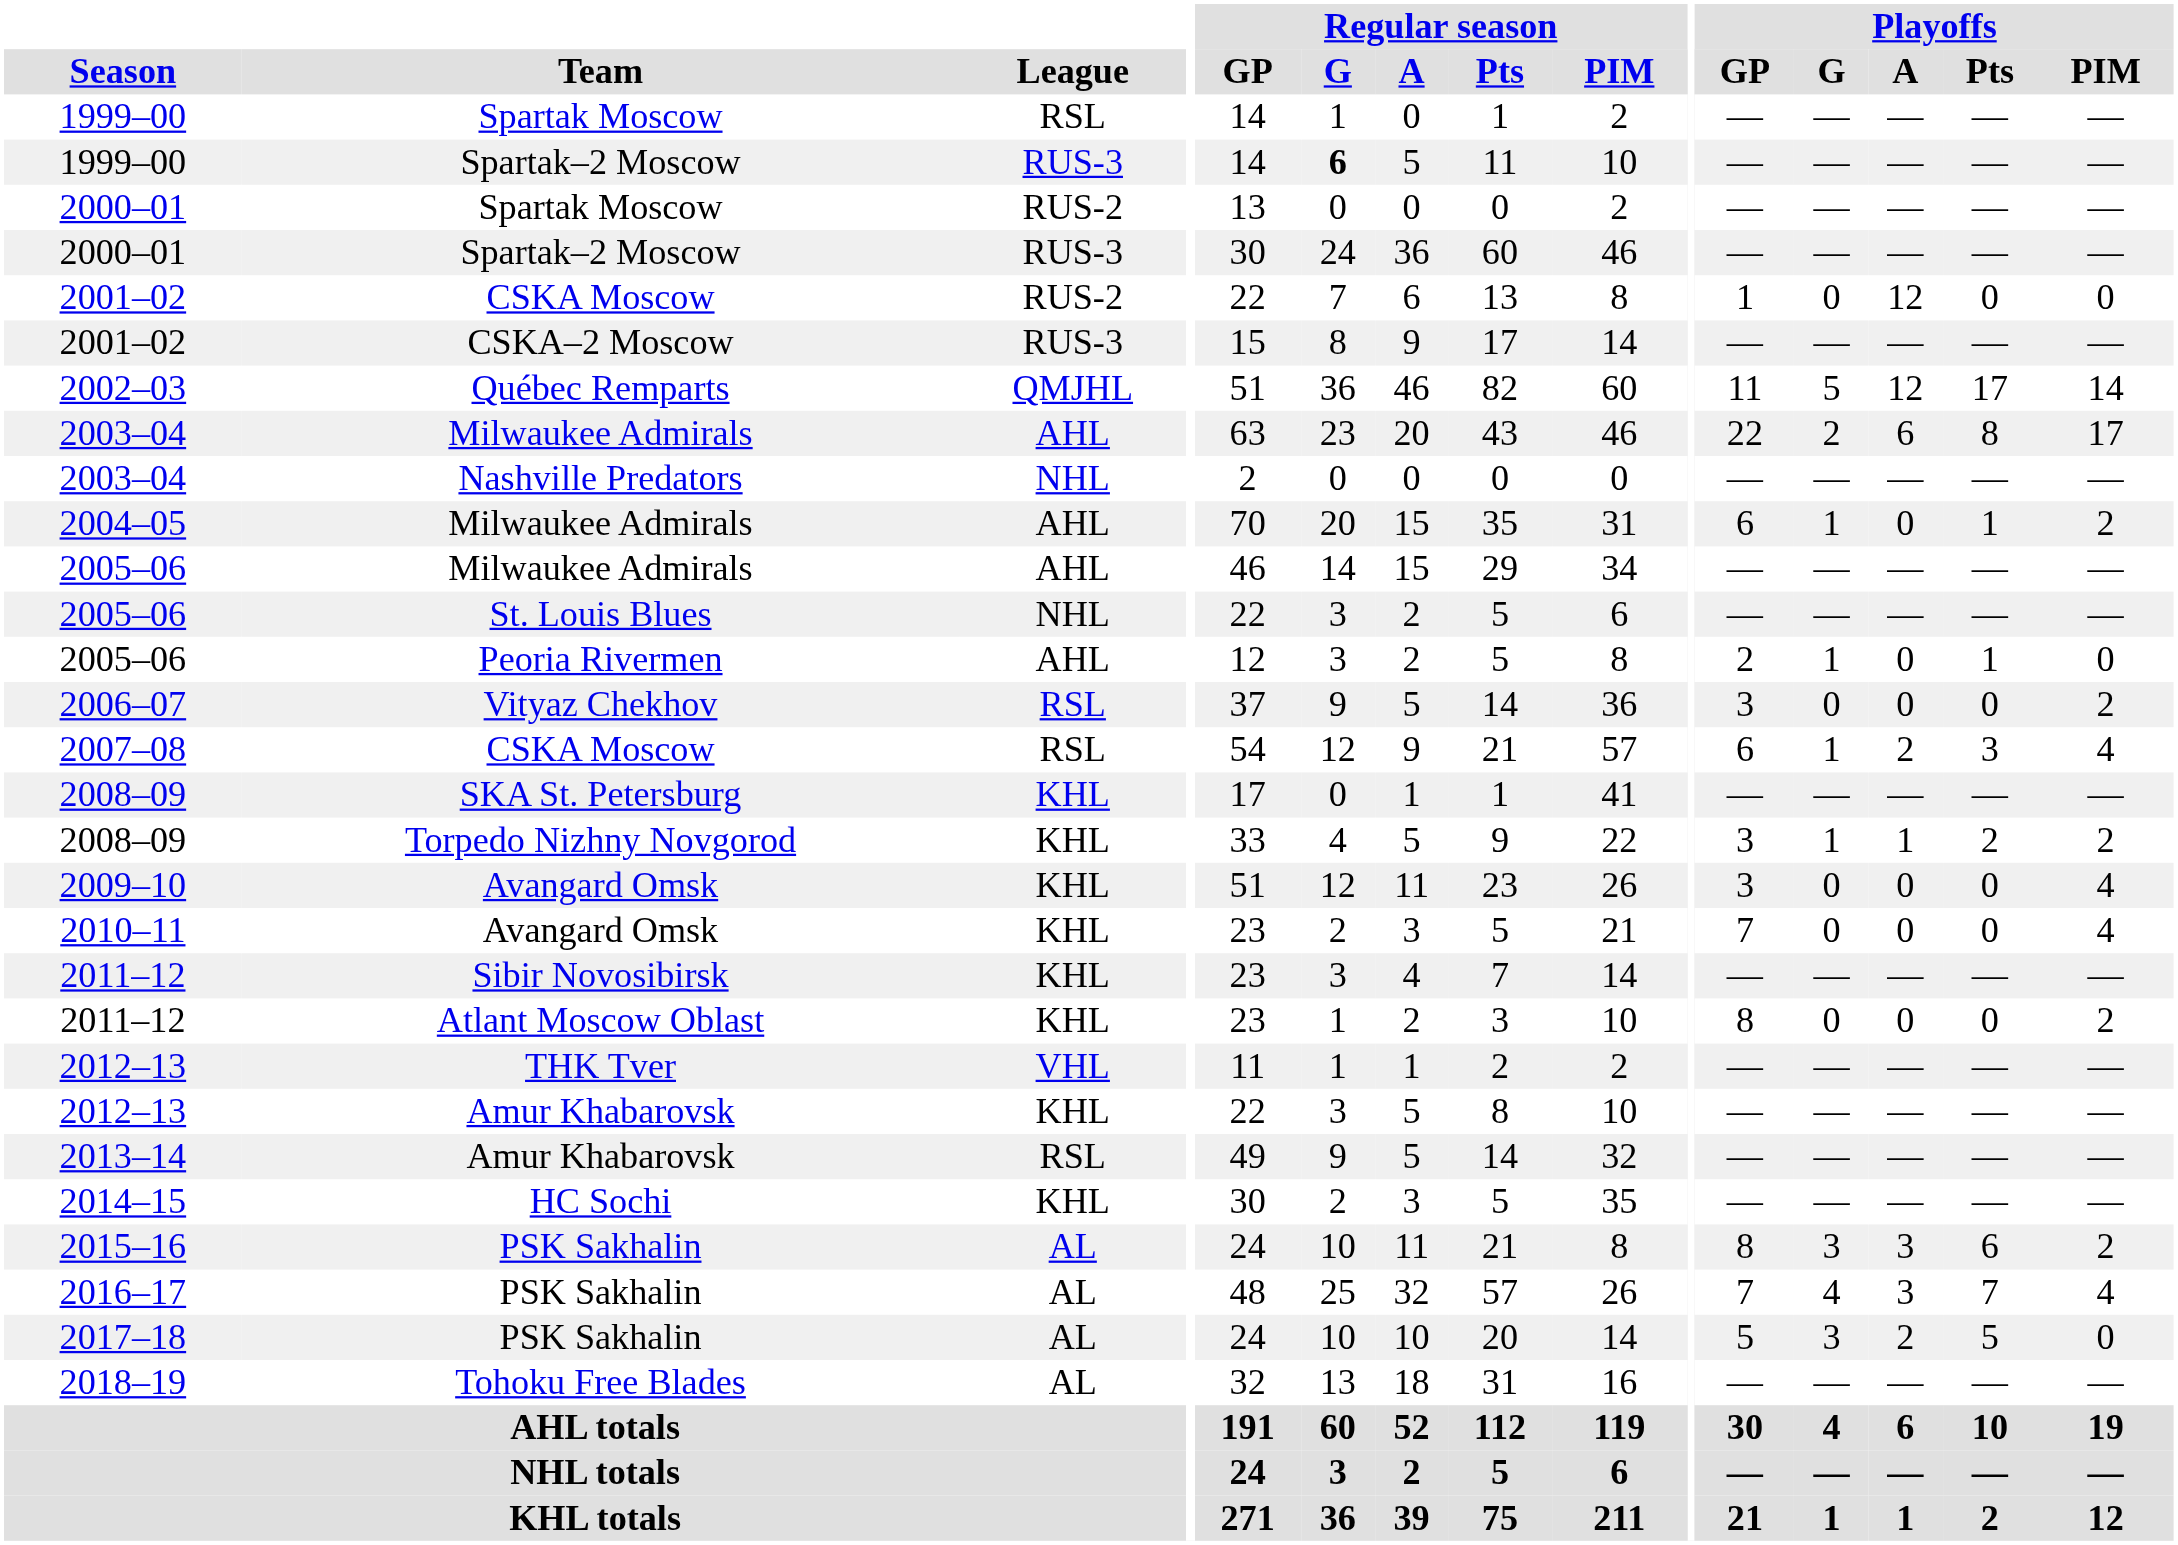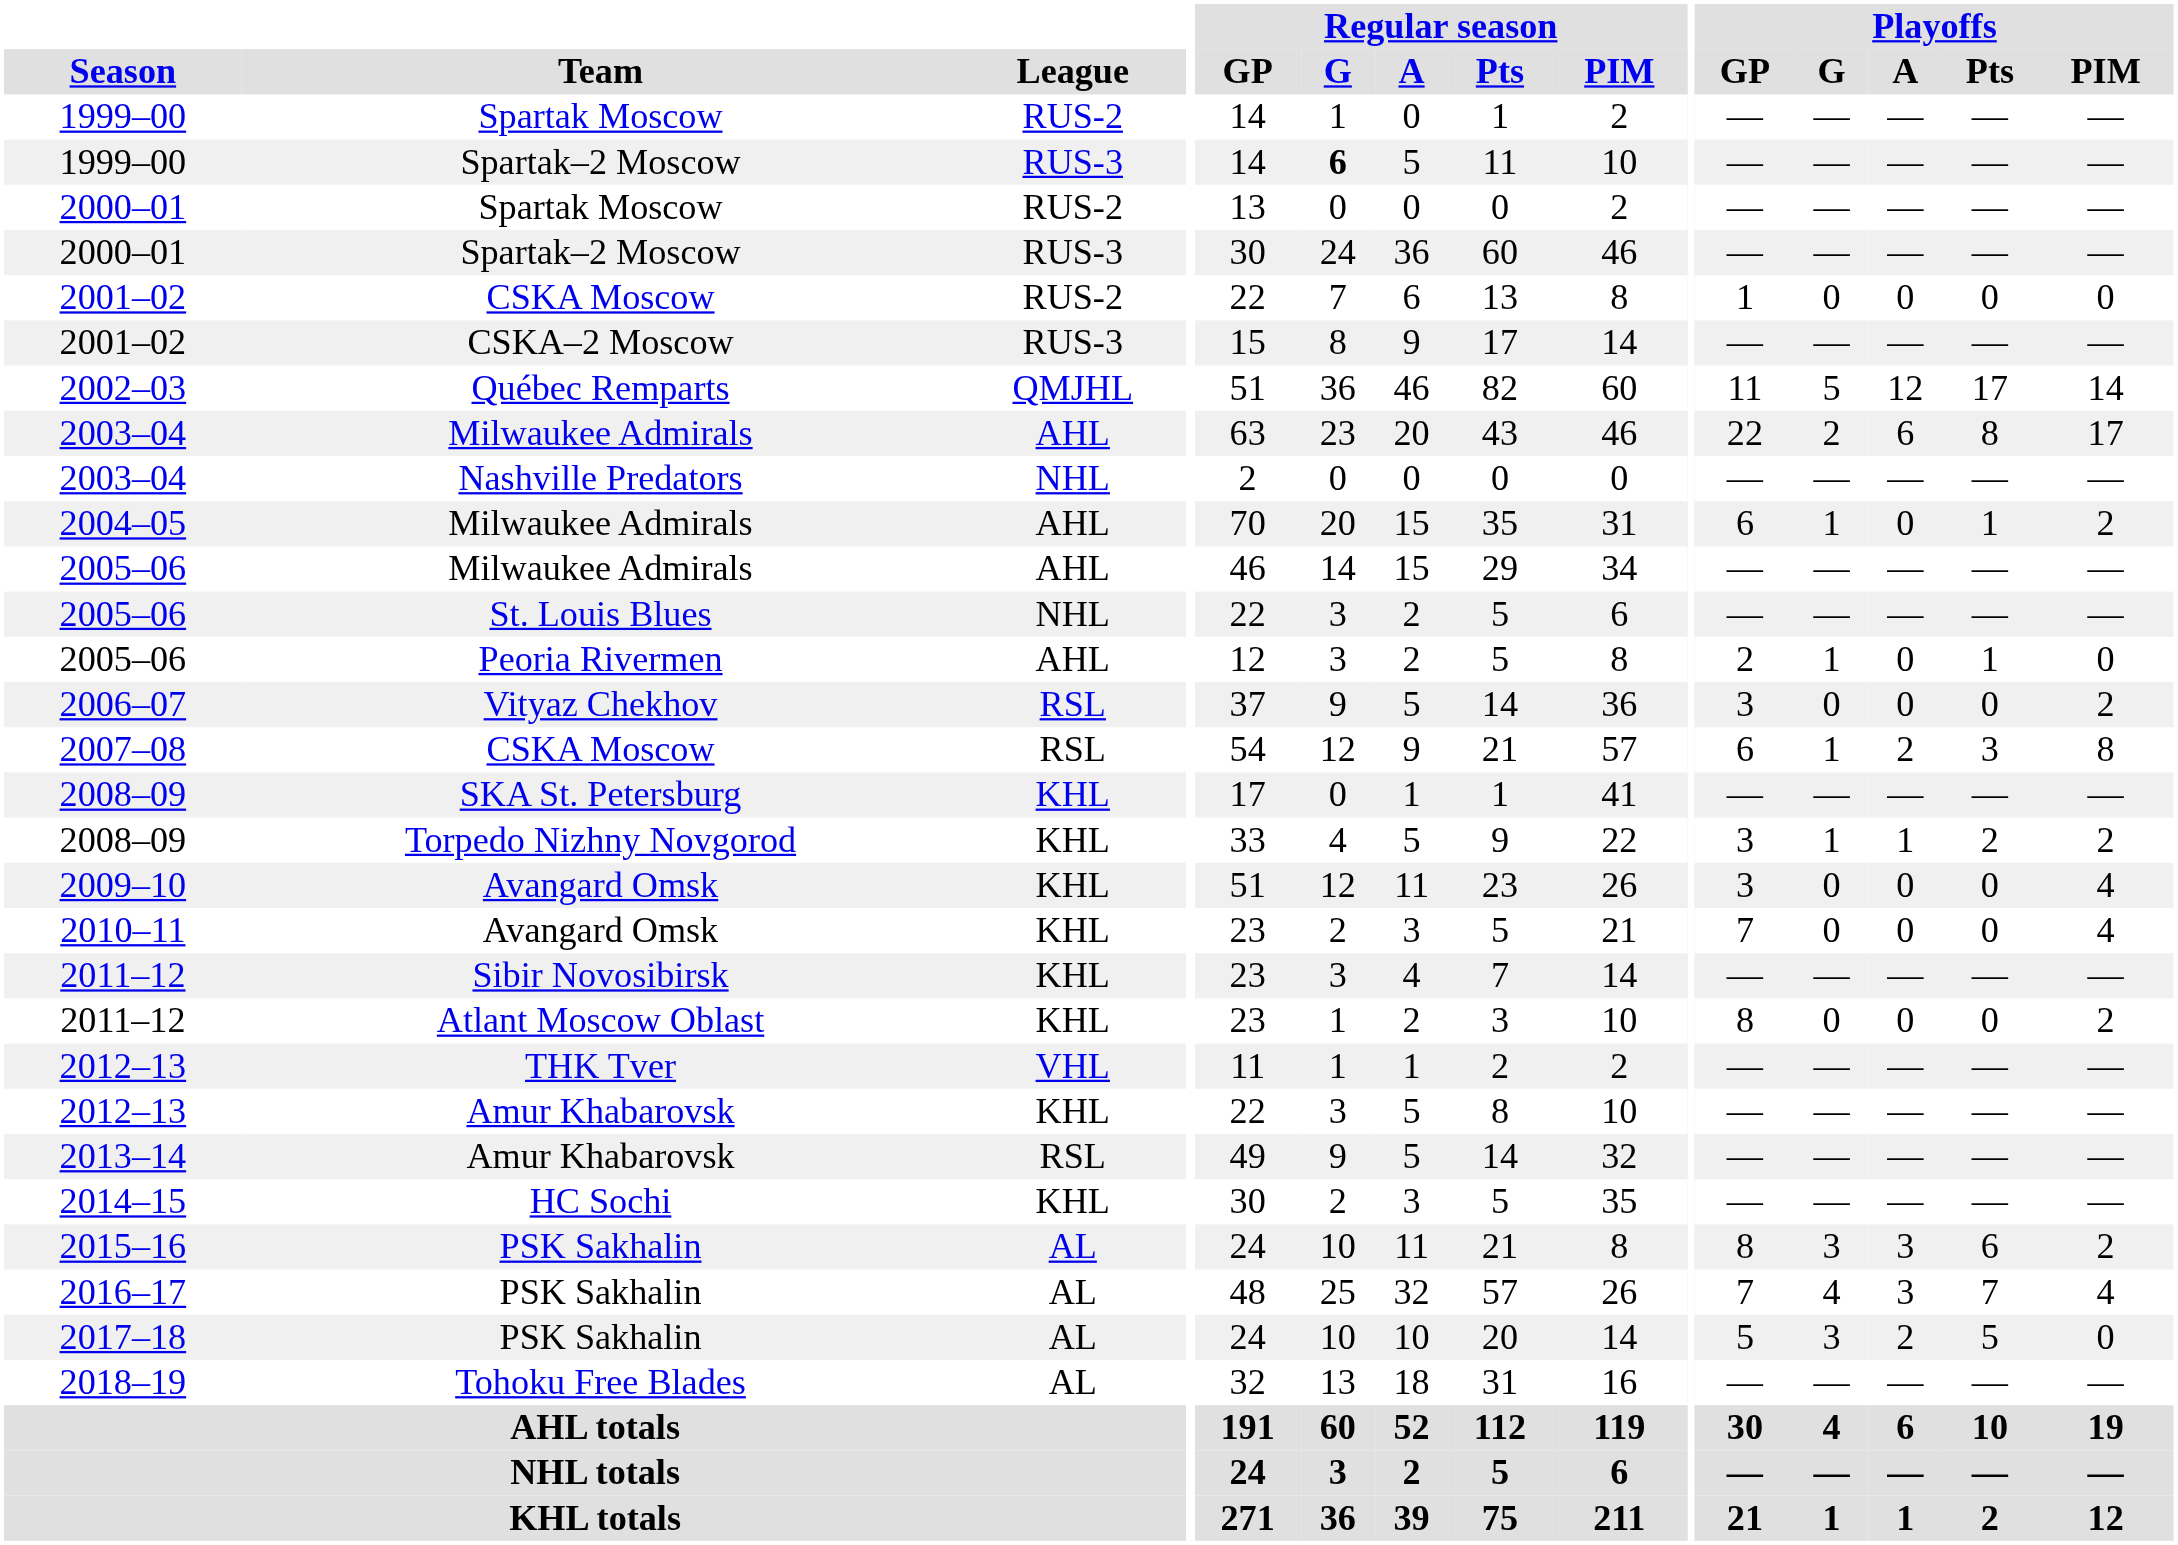 <table border="0" cellpadding="1" cellspacing="0" style="text-align:center; width:60em">
 <tr bgcolor="#e0e0e0">
 <th colspan="3" bgcolor="#ffffff"></th>
 <th rowspan="100" bgcolor="#ffffff"></th>
 <th colspan="5"><a href='#'>Regular season</a></th>
 <th rowspan="100" bgcolor="#ffffff"></th>
 <th colspan="5"><a href='#'>Playoffs</a></th>
 </tr>
 <tr bgcolor="#e0e0e0">
 <th><a href='#'>Season</a></th>
 <th>Team</th>
 <th>League</th>
 <th>GP</th>
 <th><a href='#'>G</a></th>
 <th><a href='#'>A</a></th>
 <th><a href='#'>Pts</a></th>
 <th><a href='#'>PIM</a></th>
 <th>GP</th>
 <th>G</th>
 <th>A</th>
 <th>Pts</th>
 <th>PIM</th>
 </tr>
 <tr>
 <td><a href='#'>1999–00</a></td>
 <td><a href='#'>Spartak Moscow</a></td>
-<td>RSL</td>
+<td><a href='#'>RUS-2</a></td>
 <td>14</td>
 <td>1</td>
 <td>0</td>
 <td>1</td>
 <td>2</td>
 <td>—</td>
 <td>—</td>
 <td>—</td>
 <td>—</td>
 <td>—</td>
 </tr>
 <tr bgcolor=#f0f0f0>
 <td>1999–00</td>
 <td>Spartak–2 Moscow</td>
 <td><a href='#'>RUS-3</a></td>
 <td>14</td>
 <td><strong>6</strong></td>
 <td>5</td>
 <td>11</td>
 <td>10</td>
 <td>—</td>
 <td>—</td>
 <td>—</td>
 <td>—</td>
 <td>—</td>
 </tr>
 <tr>
 <td><a href='#'>2000–01</a></td>
 <td>Spartak Moscow</td>
 <td>RUS-2</td>
 <td>13</td>
 <td>0</td>
 <td>0</td>
 <td>0</td>
 <td>2</td>
 <td>—</td>
 <td>—</td>
 <td>—</td>
 <td>—</td>
 <td>—</td>
 </tr>
 <tr bgcolor=#f0f0f0>
 <td>2000–01</td>
 <td>Spartak–2 Moscow</td>
 <td>RUS-3</td>
 <td>30</td>
 <td>24</td>
 <td>36</td>
 <td>60</td>
 <td>46</td>
 <td>—</td>
 <td>—</td>
 <td>—</td>
 <td>—</td>
 <td>—</td>
 </tr>
 <tr>
 <td><a href='#'>2001–02</a></td>
 <td><a href='#'>CSKA Moscow</a></td>
 <td>RUS-2</td>
 <td>22</td>
 <td>7</td>
 <td>6</td>
 <td>13</td>
 <td>8</td>
 <td>1</td>
 <td>0</td>
-<td>12</td>
+<td>0</td>
 <td>0</td>
 <td>0</td>
 </tr>
 <tr bgcolor=#f0f0f0>
 <td>2001–02</td>
 <td>CSKA–2 Moscow</td>
 <td>RUS-3</td>
 <td>15</td>
 <td>8</td>
 <td>9</td>
 <td>17</td>
 <td>14</td>
 <td>—</td>
 <td>—</td>
 <td>—</td>
 <td>—</td>
 <td>—</td>
 </tr>
 <tr>
 <td><a href='#'>2002–03</a></td>
 <td><a href='#'>Québec Remparts</a></td>
 <td><a href='#'>QMJHL</a></td>
 <td>51</td>
 <td>36</td>
 <td>46</td>
 <td>82</td>
 <td>60</td>
 <td>11</td>
 <td>5</td>
 <td>12</td>
 <td>17</td>
 <td>14</td>
 </tr>
 <tr bgcolor=#f0f0f0>
 <td><a href='#'>2003–04</a></td>
 <td><a href='#'>Milwaukee Admirals</a></td>
 <td><a href='#'>AHL</a></td>
 <td>63</td>
 <td>23</td>
 <td>20</td>
 <td>43</td>
 <td>46</td>
 <td>22</td>
 <td>2</td>
 <td>6</td>
 <td>8</td>
 <td>17</td>
 </tr>
 <tr>
 <td><a href='#'>2003–04</a></td>
 <td><a href='#'>Nashville Predators</a></td>
 <td><a href='#'>NHL</a></td>
 <td>2</td>
 <td>0</td>
 <td>0</td>
 <td>0</td>
 <td>0</td>
 <td>—</td>
 <td>—</td>
 <td>—</td>
 <td>—</td>
 <td>—</td>
 </tr>
 <tr bgcolor=#f0f0f0>
 <td><a href='#'>2004–05</a></td>
 <td>Milwaukee Admirals</td>
 <td>AHL</td>
 <td>70</td>
 <td>20</td>
 <td>15</td>
 <td>35</td>
 <td>31</td>
 <td>6</td>
 <td>1</td>
 <td>0</td>
 <td>1</td>
 <td>2</td>
 </tr>
 <tr>
 <td><a href='#'>2005–06</a></td>
 <td>Milwaukee Admirals</td>
 <td>AHL</td>
 <td>46</td>
 <td>14</td>
 <td>15</td>
 <td>29</td>
 <td>34</td>
 <td>—</td>
 <td>—</td>
 <td>—</td>
 <td>—</td>
 <td>—</td>
 </tr>
 <tr bgcolor=#f0f0f0>
 <td><a href='#'>2005–06</a></td>
 <td><a href='#'>St. Louis Blues</a></td>
 <td>NHL</td>
 <td>22</td>
 <td>3</td>
 <td>2</td>
 <td>5</td>
 <td>6</td>
 <td>—</td>
 <td>—</td>
 <td>—</td>
 <td>—</td>
 <td>—</td>
 </tr>
 <tr>
 <td>2005–06</td>
 <td><a href='#'>Peoria Rivermen</a></td>
 <td>AHL</td>
 <td>12</td>
 <td>3</td>
 <td>2</td>
 <td>5</td>
 <td>8</td>
 <td>2</td>
 <td>1</td>
 <td>0</td>
 <td>1</td>
 <td>0</td>
 </tr>
 <tr bgcolor=#f0f0f0>
 <td><a href='#'>2006–07</a></td>
 <td><a href='#'>Vityaz Chekhov</a></td>
 <td><a href='#'>RSL</a></td>
 <td>37</td>
 <td>9</td>
 <td>5</td>
 <td>14</td>
 <td>36</td>
 <td>3</td>
 <td>0</td>
 <td>0</td>
 <td>0</td>
 <td>2</td>
 </tr>
 <tr>
 <td><a href='#'>2007–08</a></td>
 <td><a href='#'>CSKA Moscow</a></td>
 <td>RSL</td>
 <td>54</td>
 <td>12</td>
 <td>9</td>
 <td>21</td>
 <td>57</td>
 <td>6</td>
 <td>1</td>
 <td>2</td>
 <td>3</td>
-<td>4</td>
+<td>8</td>
 </tr>
 <tr bgcolor=#f0f0f0>
 <td><a href='#'>2008–09</a></td>
 <td><a href='#'>SKA St. Petersburg</a></td>
 <td><a href='#'>KHL</a></td>
 <td>17</td>
 <td>0</td>
 <td>1</td>
 <td>1</td>
 <td>41</td>
 <td>—</td>
 <td>—</td>
 <td>—</td>
 <td>—</td>
 <td>—</td>
 </tr>
 <tr>
 <td>2008–09</td>
 <td><a href='#'>Torpedo Nizhny Novgorod</a></td>
 <td>KHL</td>
 <td>33</td>
 <td>4</td>
 <td>5</td>
 <td>9</td>
 <td>22</td>
 <td>3</td>
 <td>1</td>
 <td>1</td>
 <td>2</td>
 <td>2</td>
 </tr>
 <tr bgcolor=#f0f0f0>
 <td><a href='#'>2009–10</a></td>
 <td><a href='#'>Avangard Omsk</a></td>
 <td>KHL</td>
 <td>51</td>
 <td>12</td>
 <td>11</td>
 <td>23</td>
 <td>26</td>
 <td>3</td>
 <td>0</td>
 <td>0</td>
 <td>0</td>
 <td>4</td>
 </tr>
 <tr>
 <td><a href='#'>2010–11</a></td>
 <td>Avangard Omsk</td>
 <td>KHL</td>
 <td>23</td>
 <td>2</td>
 <td>3</td>
 <td>5</td>
 <td>21</td>
 <td>7</td>
 <td>0</td>
 <td>0</td>
 <td>0</td>
 <td>4</td>
 </tr>
 <tr bgcolor=#f0f0f0>
 <td><a href='#'>2011–12</a></td>
 <td><a href='#'>Sibir Novosibirsk</a></td>
 <td>KHL</td>
 <td>23</td>
 <td>3</td>
 <td>4</td>
 <td>7</td>
 <td>14</td>
 <td>—</td>
 <td>—</td>
 <td>—</td>
 <td>—</td>
 <td>—</td>
 </tr>
 <tr>
 <td>2011–12</td>
 <td><a href='#'>Atlant Moscow Oblast</a></td>
 <td>KHL</td>
 <td>23</td>
 <td>1</td>
 <td>2</td>
 <td>3</td>
 <td>10</td>
 <td>8</td>
 <td>0</td>
 <td>0</td>
 <td>0</td>
 <td>2</td>
 </tr>
 <tr bgcolor=#f0f0f0>
 <td><a href='#'>2012–13</a></td>
 <td><a href='#'>THK Tver</a></td>
 <td><a href='#'>VHL</a></td>
 <td>11</td>
 <td>1</td>
 <td>1</td>
 <td>2</td>
 <td>2</td>
 <td>—</td>
 <td>—</td>
 <td>—</td>
 <td>—</td>
 <td>—</td>
 </tr>
 <tr>
 <td><a href='#'>2012–13</a></td>
 <td><a href='#'>Amur Khabarovsk</a></td>
 <td>KHL</td>
 <td>22</td>
 <td>3</td>
 <td>5</td>
 <td>8</td>
 <td>10</td>
 <td>—</td>
 <td>—</td>
 <td>—</td>
 <td>—</td>
 <td>—</td>
 </tr>
 <tr bgcolor=#f0f0f0>
 <td><a href='#'>2013–14</a></td>
 <td>Amur Khabarovsk</td>
 <td>RSL</td>
 <td>49</td>
 <td>9</td>
 <td>5</td>
 <td>14</td>
 <td>32</td>
 <td>—</td>
 <td>—</td>
 <td>—</td>
 <td>—</td>
 <td>—</td>
 </tr>
 <tr>
 <td><a href='#'>2014–15</a></td>
 <td><a href='#'>HC Sochi</a></td>
 <td>KHL</td>
 <td>30</td>
 <td>2</td>
 <td>3</td>
 <td>5</td>
 <td>35</td>
 <td>—</td>
 <td>—</td>
 <td>—</td>
 <td>—</td>
 <td>—</td>
 </tr>
 <tr bgcolor=#f0f0f0>
 <td><a href='#'>2015–16</a></td>
 <td><a href='#'>PSK Sakhalin</a></td>
 <td><a href='#'>AL</a></td>
 <td>24</td>
 <td>10</td>
 <td>11</td>
 <td>21</td>
 <td>8</td>
 <td>8</td>
 <td>3</td>
 <td>3</td>
 <td>6</td>
 <td>2</td>
 </tr>
 <tr>
 <td><a href='#'>2016–17</a></td>
 <td>PSK Sakhalin</td>
 <td>AL</td>
 <td>48</td>
 <td>25</td>
 <td>32</td>
 <td>57</td>
 <td>26</td>
 <td>7</td>
 <td>4</td>
 <td>3</td>
 <td>7</td>
 <td>4</td>
 </tr>
 <tr bgcolor=#f0f0f0>
 <td><a href='#'>2017–18</a></td>
 <td>PSK Sakhalin</td>
 <td>AL</td>
 <td>24</td>
 <td>10</td>
 <td>10</td>
 <td>20</td>
 <td>14</td>
 <td>5</td>
 <td>3</td>
 <td>2</td>
 <td>5</td>
 <td>0</td>
 </tr>
 <tr>
 <td><a href='#'>2018–19</a></td>
 <td><a href='#'>Tohoku Free Blades</a></td>
 <td>AL</td>
 <td>32</td>
 <td>13</td>
 <td>18</td>
 <td>31</td>
 <td>16</td>
 <td>—</td>
 <td>—</td>
 <td>—</td>
 <td>—</td>
 <td>—</td>
 </tr>
 <tr bgcolor="#e0e0e0">
 <th colspan="3">AHL totals</th>
 <th>191</th>
 <th>60</th>
 <th>52</th>
 <th>112</th>
 <th>119</th>
 <th>30</th>
 <th>4</th>
 <th>6</th>
 <th>10</th>
 <th>19</th>
 </tr>
 <tr bgcolor="#e0e0e0">
 <th colspan="3">NHL totals</th>
 <th>24</th>
 <th>3</th>
 <th>2</th>
 <th>5</th>
 <th>6</th>
 <th>—</th>
 <th>—</th>
 <th>—</th>
 <th>—</th>
 <th>—</th>
 </tr>
 <tr bgcolor="#e0e0e0">
 <th colspan="3">KHL totals</th>
 <th>271</th>
 <th>36</th>
 <th>39</th>
 <th>75</th>
 <th>211</th>
 <th>21</th>
 <th>1</th>
 <th>1</th>
 <th>2</th>
 <th>12</th>
 </tr>
 </table>
